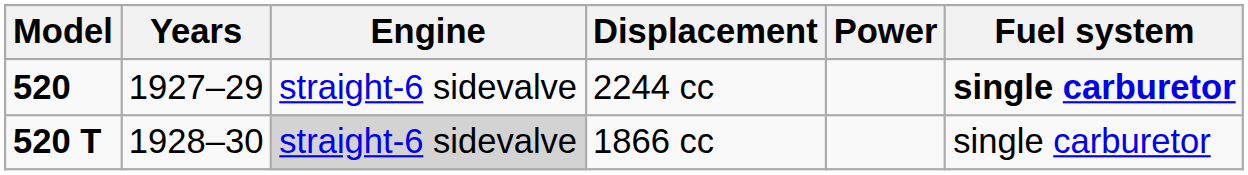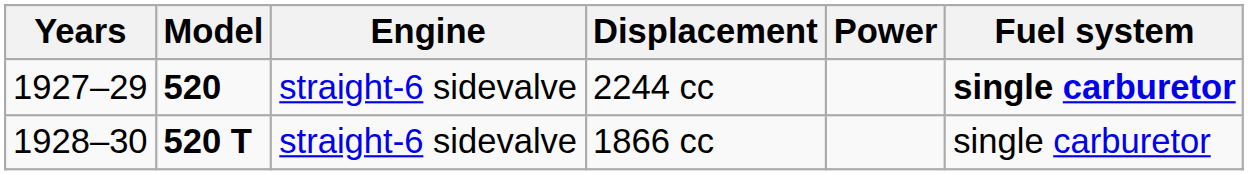 <table class="wikitable">
 <tr>
+<th>Years</th>
 <th>Model</th>
-<th>Years</th>
 <th>Engine</th>
 <th>Displacement</th>
 <th>Power</th>
 <th>Fuel system</th>
 </tr>
 <tr>
+<td>1927–29</td>
 <td><strong>520</strong></td>
-<td>1927–29</td>
 <td><a href='#'>straight-6</a> sidevalve</td>
 <td>2244 cc</td>
 <td></td>
 <td><strong>single <a href='#'>carburetor</a></strong></td>
 </tr>
 <tr>
+<td>1928–30</td>
 <td><strong>520 T</strong></td>
-<td>1928–30</td>
-<td style="background: lightgrey;"><a href='#'>straight-6</a> sidevalve</td>
+<td><a href='#'>straight-6</a> sidevalve</td>
 <td>1866 cc</td>
 <td></td>
 <td>single <a href='#'>carburetor</a></td>
 </tr>
 </table>
